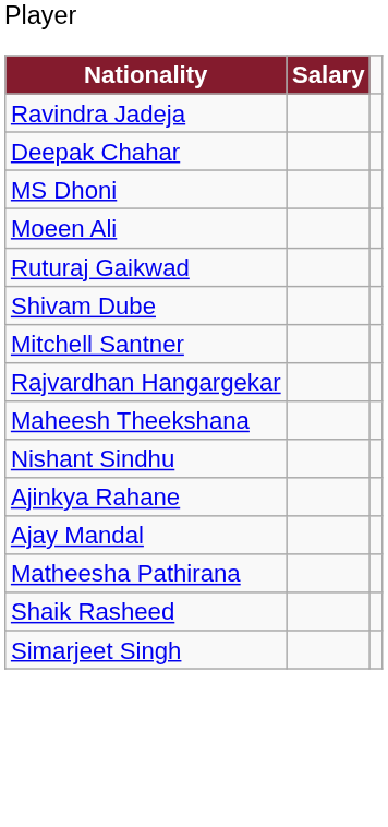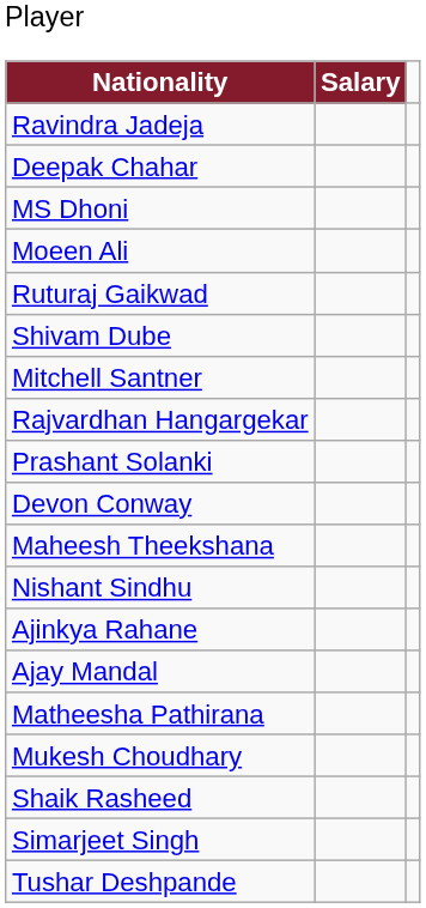 <table class="wikitable"style="font-size:95%;>
 <tr>
 <th style="background: #841B2D;color:white">Player</th>
 <th style="background: #841B2D;color:white">Nationality</th>
 <th style="background: #841B2D;color:white">Salary</th>
 </tr>
 <tr>
 <td><a href='#'>Ravindra Jadeja</a></td>
 <td></td>
 <td></td>
 </tr>
 <tr>
 <td><a href='#'>Deepak Chahar</a></td>
 <td></td>
 <td></td>
 </tr>
 <tr>
 <td><a href='#'>MS Dhoni</a></td>
 <td></td>
 <td></td>
 </tr>
 <tr>
 <td><a href='#'>Moeen Ali</a></td>
 <td></td>
 <td></td>
 </tr>
 <tr>
 <td><a href='#'>Ruturaj Gaikwad</a></td>
 <td></td>
 <td></td>
 </tr>
 <tr>
 <td><a href='#'>Shivam Dube</a></td>
 <td></td>
 <td></td>
 </tr>
 <tr>
 <td><a href='#'>Mitchell Santner</a></td>
 <td></td>
 <td></td>
 </tr>
 <tr>
 <td><a href='#'>Rajvardhan Hangargekar</a></td>
 <td></td>
 <td></td>
 </tr>
 <tr>
+<td><a href='#'>Prashant Solanki</a></td>
+<td></td>
+<td></td>
+</tr>
+<tr>
+<td><a href='#'>Devon Conway</a></td>
+<td></td>
+<td></td>
+</tr>
+<tr>
 <td><a href='#'>Maheesh Theekshana</a></td>
 <td></td>
 <td></td>
 </tr>
 <tr>
 <td><a href='#'>Nishant Sindhu</a></td>
 <td></td>
 <td></td>
 </tr>
 <tr>
 <td><a href='#'>Ajinkya Rahane</a></td>
 <td></td>
 <td></td>
 </tr>
 <tr>
 <td><a href='#'>Ajay Mandal</a></td>
 <td></td>
 <td></td>
 </tr>
 <tr>
 <td><a href='#'>Matheesha Pathirana</a></td>
 <td></td>
 <td></td>
 </tr>
 <tr>
+<td><a href='#'>Mukesh Choudhary</a></td>
+<td></td>
+<td></td>
+</tr>
+<tr>
 <td><a href='#'>Shaik Rasheed</a></td>
 <td></td>
 <td></td>
 </tr>
 <tr>
 <td><a href='#'>Simarjeet Singh</a></td>
 <td></td>
 <td></td>
 </tr>
+<tr>
+<td><a href='#'>Tushar Deshpande</a></td>
+<td></td>
+<td></td>
+</tr>
 </table>
